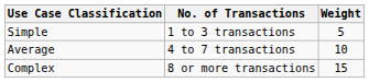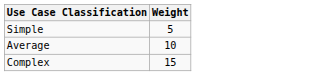 <table class="wikitable">
 <tr>
 <th>Use Case Classification</th>
-<th>No. of Transactions</th>
 <th>Weight</th>
 </tr>
 <tr>
 <td>Simple</td>
-<td>1 to 3 transactions</td>
 <td style="text-align: center;">5</td>
 </tr>
 <tr>
 <td>Average</td>
-<td>4 to 7 transactions</td>
 <td style="text-align: center;">10</td>
 </tr>
 <tr>
 <td>Complex</td>
-<td>8 or more transactions</td>
 <td style="text-align: center;">15</td>
 </tr>
 </table>
